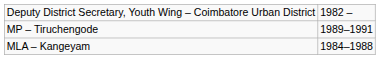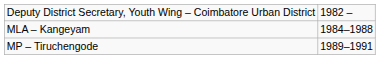 <table class="wikitable">
 <tr>
 <td>Deputy District Secretary, Youth Wing – Coimbatore Urban District</td>
 <td>1982 –</td>
 </tr>
 <tr>
+<td>MLA – Kangeyam</td>
+<td>1984–1988</td>
+</tr>
+<tr>
 <td>MP – Tiruchengode</td>
 <td>1989–1991</td>
 </tr>
-<tr>
-<td>MLA – Kangeyam</td>
-<td>1984–1988</td>
-</tr>
 </table>
